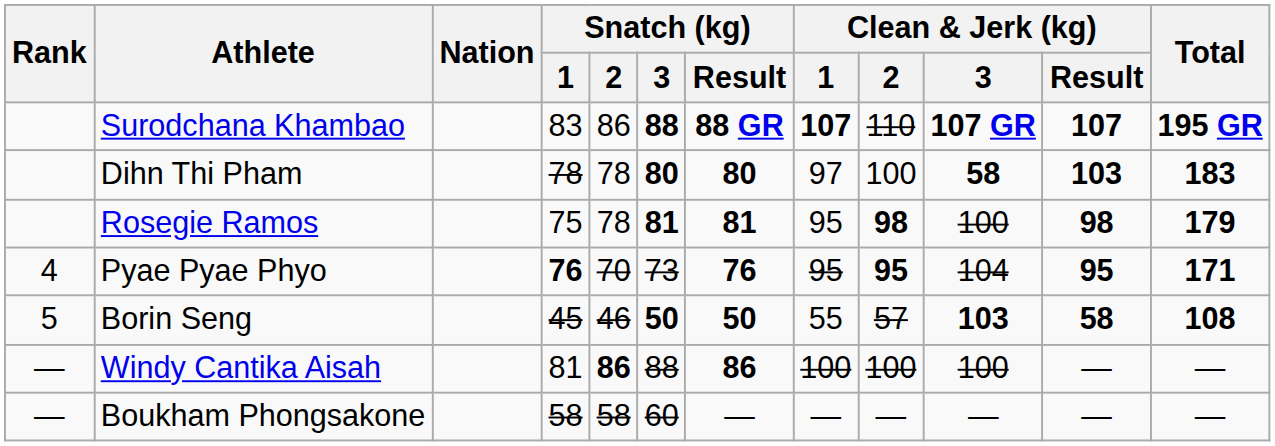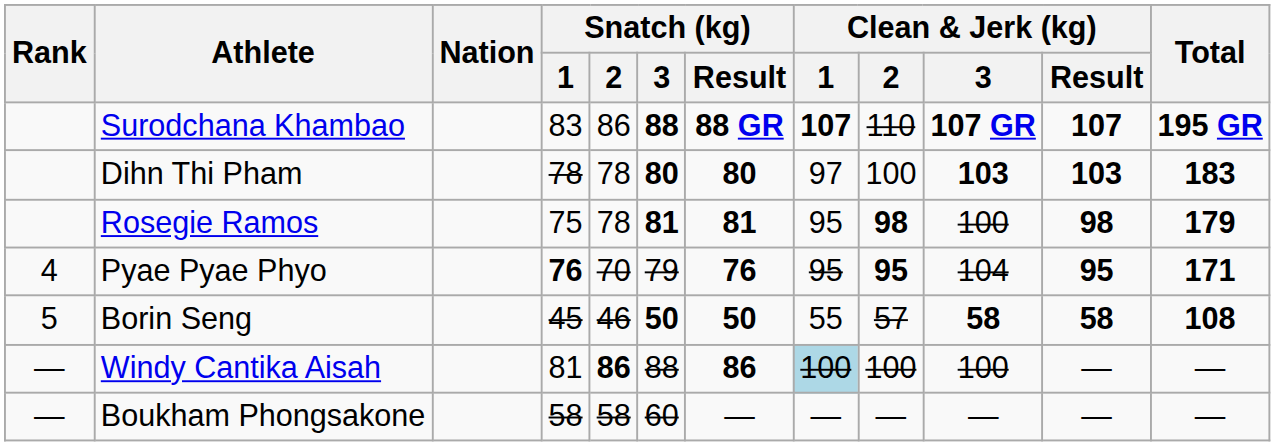 <table class="wikitable sortable" style="text-align:center;">
 <tr>
 <th rowspan=2>Rank</th>
 <th rowspan=2>Athlete</th>
 <th rowspan=2>Nation</th>
 <th colspan=4>Snatch (kg)</th>
 <th colspan=4>Clean & Jerk (kg)</th>
 <th rowspan=2>Total</th>
 </tr>
 <tr>
 <th>1</th>
 <th>2</th>
 <th>3</th>
 <th>Result</th>
 <th>1</th>
 <th>2</th>
 <th>3</th>
 <th>Result</th>
 </tr>
 <tr>
 <td></td>
 <td align=left><a href='#'>Surodchana Khambao</a></td>
 <td align=left></td>
 <td>83</td>
 <td>86</td>
 <td><strong>88</strong></td>
 <td><strong>88</strong> <strong><a href='#'>GR</a></strong></td>
 <td><strong>107</strong></td>
 <td><s>110</s></td>
 <td><strong>107</strong> <strong><a href='#'>GR</a></strong></td>
 <td><strong>107</strong></td>
 <td><strong>195</strong> <strong><a href='#'>GR</a></strong></td>
 </tr>
 <tr>
 <td></td>
 <td align=left>Dihn Thi Pham</td>
 <td align=left></td>
 <td><s>78</s></td>
 <td>78</td>
 <td><strong>80</strong></td>
 <td><strong>80</strong></td>
 <td>97</td>
 <td>100</td>
-<td><strong>58</strong></td>
+<td><strong>103</strong></td>
 <td><strong>103</strong></td>
 <td><strong>183</strong></td>
 </tr>
 <tr>
 <td></td>
 <td align=left><a href='#'>Rosegie Ramos</a></td>
 <td align=left></td>
 <td>75</td>
 <td>78</td>
 <td><strong>81</strong></td>
 <td><strong>81</strong></td>
 <td>95</td>
 <td><strong>98</strong></td>
 <td><s>100</s></td>
 <td><strong>98</strong></td>
 <td><strong>179</strong></td>
 </tr>
 <tr>
 <td>4</td>
 <td align=left>Pyae Pyae Phyo</td>
 <td align=left></td>
 <td><strong>76</strong></td>
 <td><s>70</s></td>
-<td><s>73</s></td>
+<td><s>79</s></td>
 <td><strong>76</strong></td>
 <td><s>95</s></td>
 <td><strong>95</strong></td>
 <td><s>104</s></td>
 <td><strong>95</strong></td>
 <td><strong>171</strong></td>
 </tr>
 <tr>
 <td>5</td>
 <td align=left>Borin Seng</td>
 <td align=left></td>
 <td><s>45</s></td>
 <td><s>46</s></td>
 <td><strong>50</strong></td>
 <td><strong>50</strong></td>
 <td>55</td>
 <td><s>57</s></td>
-<td><strong>103</strong></td>
+<td><strong>58</strong></td>
 <td><strong>58</strong></td>
 <td><strong>108</strong></td>
 </tr>
 <tr>
 <td>—</td>
 <td align=left><a href='#'>Windy Cantika Aisah</a></td>
 <td align=left></td>
 <td>81</td>
 <td><strong>86</strong></td>
 <td><s>88</s></td>
 <td><strong>86</strong></td>
-<td><s>100</s></td>
+<td style="background: lightblue;"><s>100</s></td>
 <td><s>100</s></td>
 <td><s>100</s></td>
 <td>—</td>
 <td>—</td>
 </tr>
 <tr>
 <td>—</td>
 <td align=left>Boukham Phongsakone</td>
 <td align=left></td>
 <td><s>58</s></td>
 <td><s>58</s></td>
 <td><s>60</s></td>
 <td>—</td>
 <td>—</td>
 <td>—</td>
 <td>—</td>
 <td>—</td>
 <td>—</td>
 </tr>
 </table>
